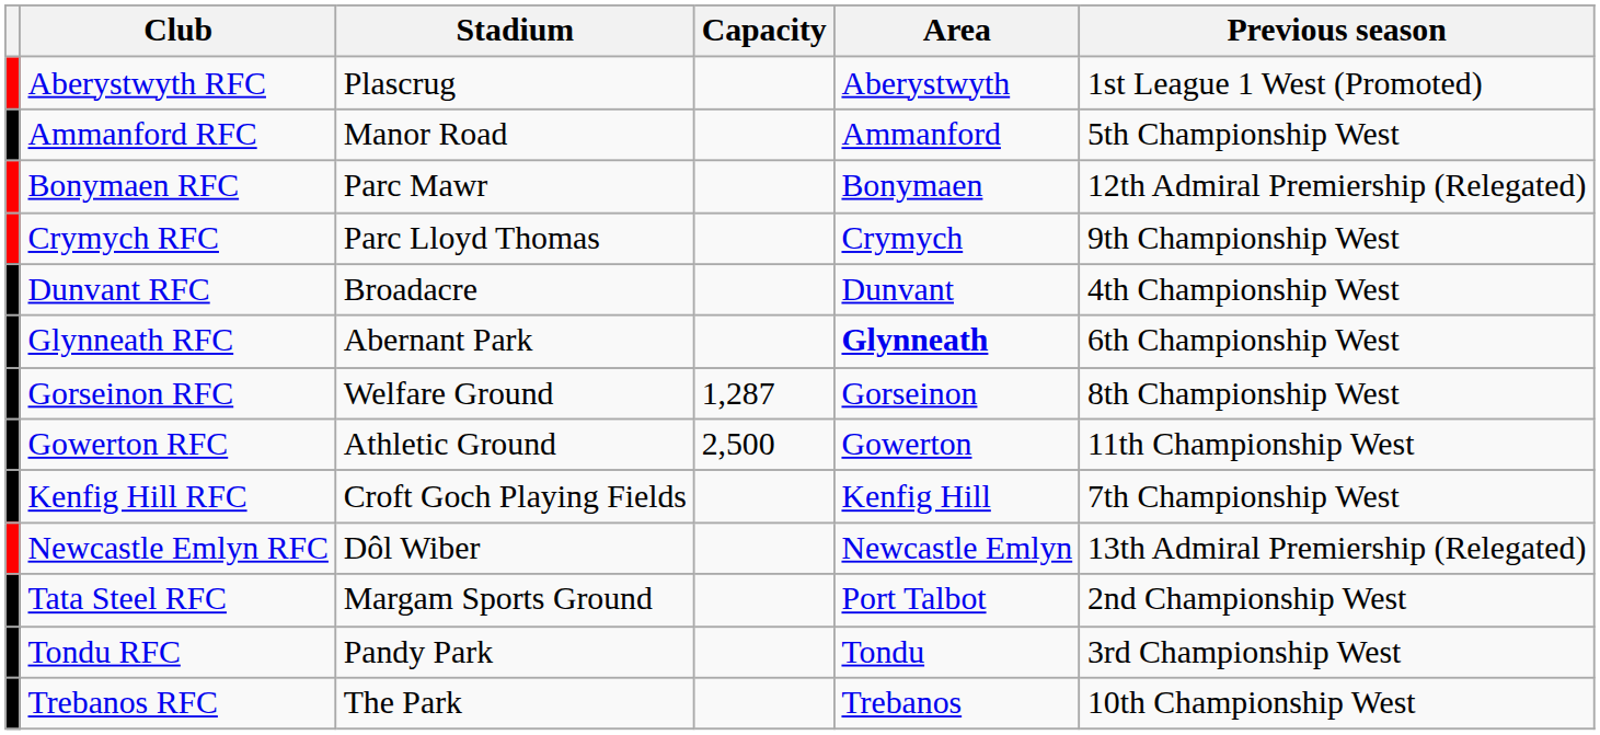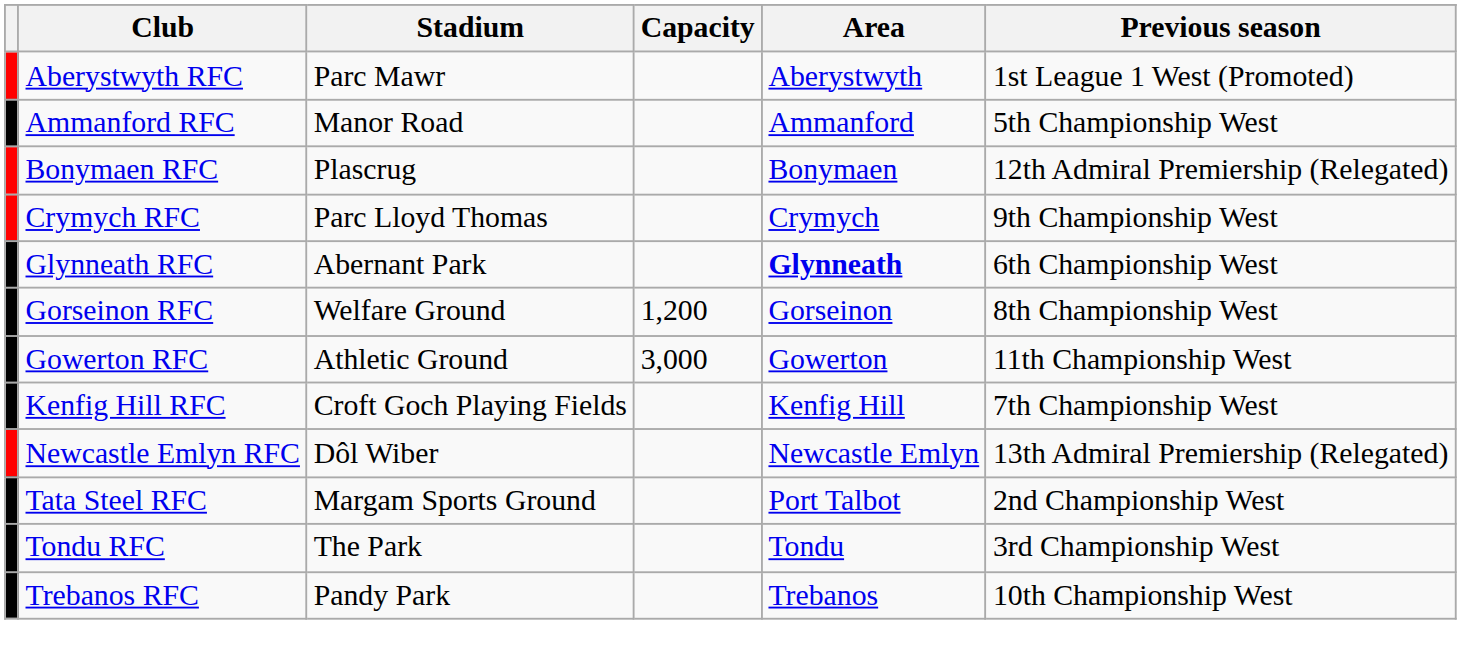 <table class="wikitable sortable">
 <tr>
 <th></th>
 <th>Club</th>
 <th>Stadium</th>
 <th>Capacity</th>
 <th>Area</th>
 <th>Previous season</th>
 </tr>
 <tr>
 <td style="background: red"></td>
 <td><a href='#'>Aberystwyth RFC</a></td>
-<td>Plascrug</td>
+<td>Parc Mawr</td>
 <td></td>
 <td><a href='#'>Aberystwyth</a></td>
 <td>1st League 1 West (Promoted)</td>
 </tr>
 <tr>
 <td style="background: black"></td>
 <td><a href='#'>Ammanford RFC</a></td>
 <td>Manor Road</td>
 <td></td>
 <td><a href='#'>Ammanford</a></td>
 <td>5th Championship West</td>
 </tr>
 <tr>
 <td style="background: red"></td>
 <td><a href='#'>Bonymaen RFC</a></td>
-<td>Parc Mawr</td>
+<td>Plascrug</td>
 <td></td>
 <td><a href='#'>Bonymaen</a></td>
 <td>12th Admiral Premiership (Relegated)</td>
 </tr>
 <tr>
 <td style="background: red"></td>
 <td><a href='#'>Crymych RFC</a></td>
 <td>Parc Lloyd Thomas</td>
 <td></td>
 <td><a href='#'>Crymych</a></td>
 <td>9th Championship West</td>
 </tr>
 <tr>
 <td style="background: black"></td>
-<td><a href='#'>Dunvant RFC</a></td>
-<td>Broadacre</td>
-<td></td>
-<td><a href='#'>Dunvant</a></td>
-<td>4th Championship West</td>
-</tr>
-<tr>
-<td style="background: black"></td>
 <td><a href='#'>Glynneath RFC</a></td>
 <td>Abernant Park</td>
 <td></td>
 <td><strong><a href='#'>Glynneath</a></strong></td>
 <td>6th Championship West</td>
 </tr>
 <tr>
 <td style="background: black"></td>
 <td><a href='#'>Gorseinon RFC</a></td>
 <td>Welfare Ground</td>
-<td>1,287</td>
+<td>1,200</td>
 <td><a href='#'>Gorseinon</a></td>
 <td>8th Championship West</td>
 </tr>
 <tr>
 <td style="background: black"></td>
 <td><a href='#'>Gowerton RFC</a></td>
 <td>Athletic Ground</td>
-<td>2,500</td>
+<td>3,000</td>
 <td><a href='#'>Gowerton</a></td>
 <td>11th Championship West</td>
 </tr>
 <tr>
 <td style="background: black"></td>
 <td><a href='#'>Kenfig Hill RFC</a></td>
 <td>Croft Goch Playing Fields</td>
 <td></td>
 <td><a href='#'>Kenfig Hill</a></td>
 <td>7th Championship West</td>
 </tr>
 <tr>
 <td style="background: red"></td>
 <td><a href='#'>Newcastle Emlyn RFC</a></td>
 <td>Dôl Wiber</td>
 <td></td>
 <td><a href='#'>Newcastle Emlyn</a></td>
 <td>13th Admiral Premiership (Relegated)</td>
 </tr>
 <tr>
 <td style="background: black"></td>
 <td><a href='#'>Tata Steel RFC</a></td>
 <td>Margam Sports Ground</td>
 <td></td>
 <td><a href='#'>Port Talbot</a></td>
 <td>2nd Championship West</td>
 </tr>
 <tr>
 <td style="background: black"></td>
 <td><a href='#'>Tondu RFC</a></td>
-<td>Pandy Park</td>
+<td>The Park</td>
 <td></td>
 <td><a href='#'>Tondu</a></td>
 <td>3rd Championship West</td>
 </tr>
 <tr>
 <td style="background: black"></td>
 <td><a href='#'>Trebanos RFC</a></td>
-<td>The Park</td>
+<td>Pandy Park</td>
 <td></td>
 <td><a href='#'>Trebanos</a></td>
 <td>10th Championship West</td>
 </tr>
 </table>
